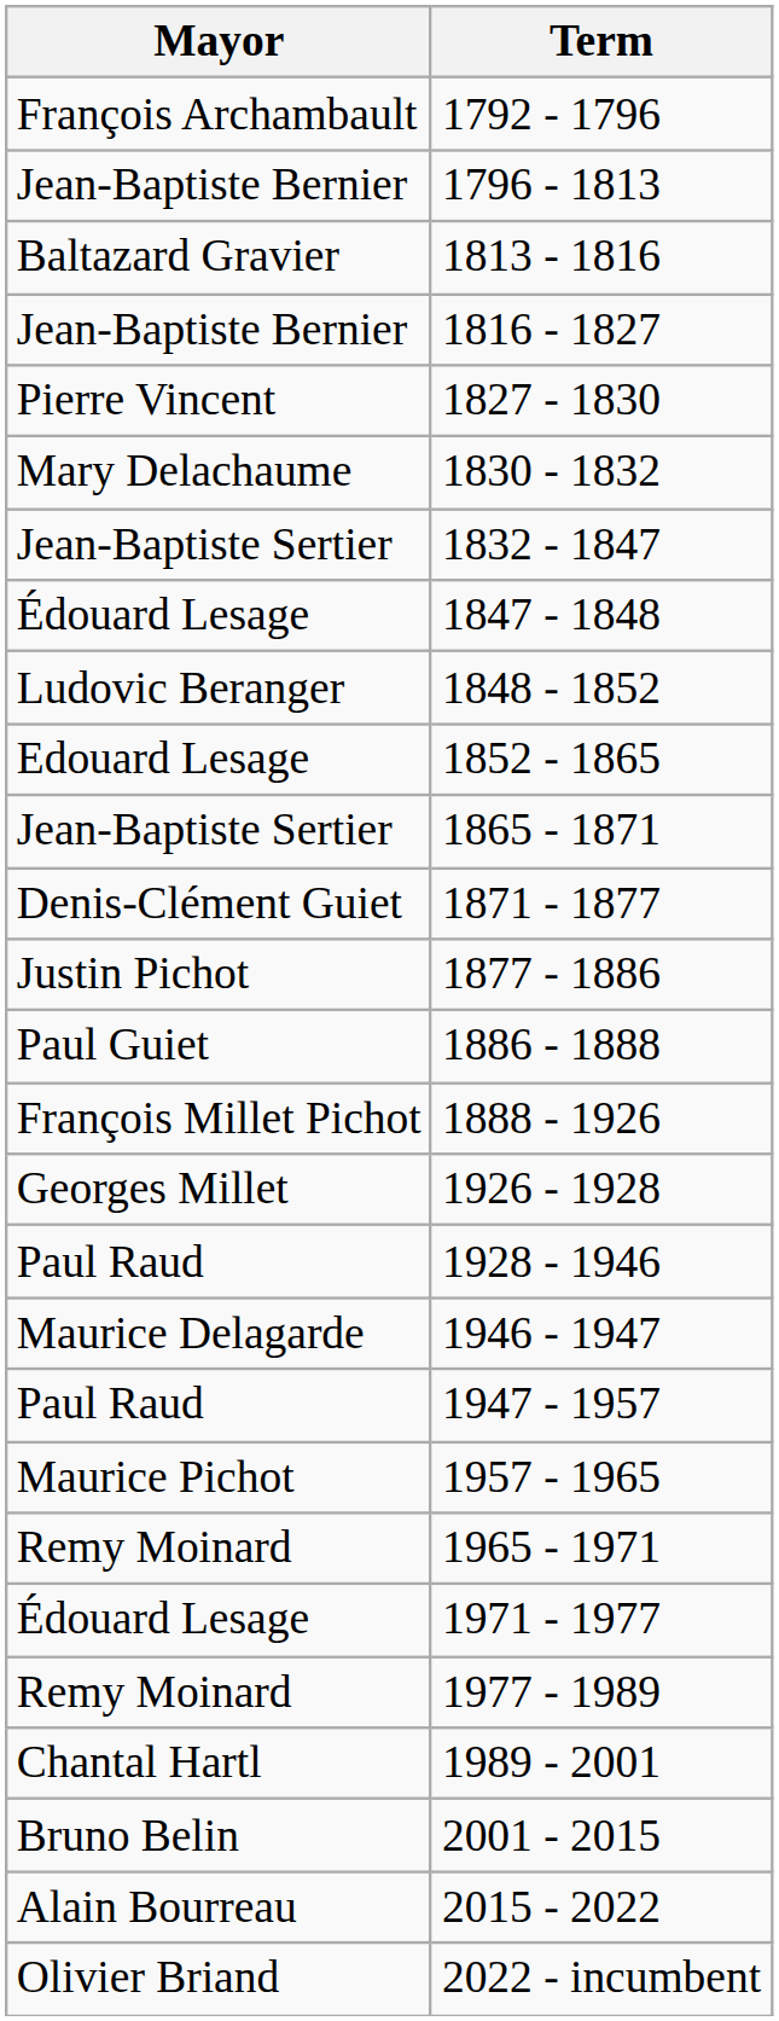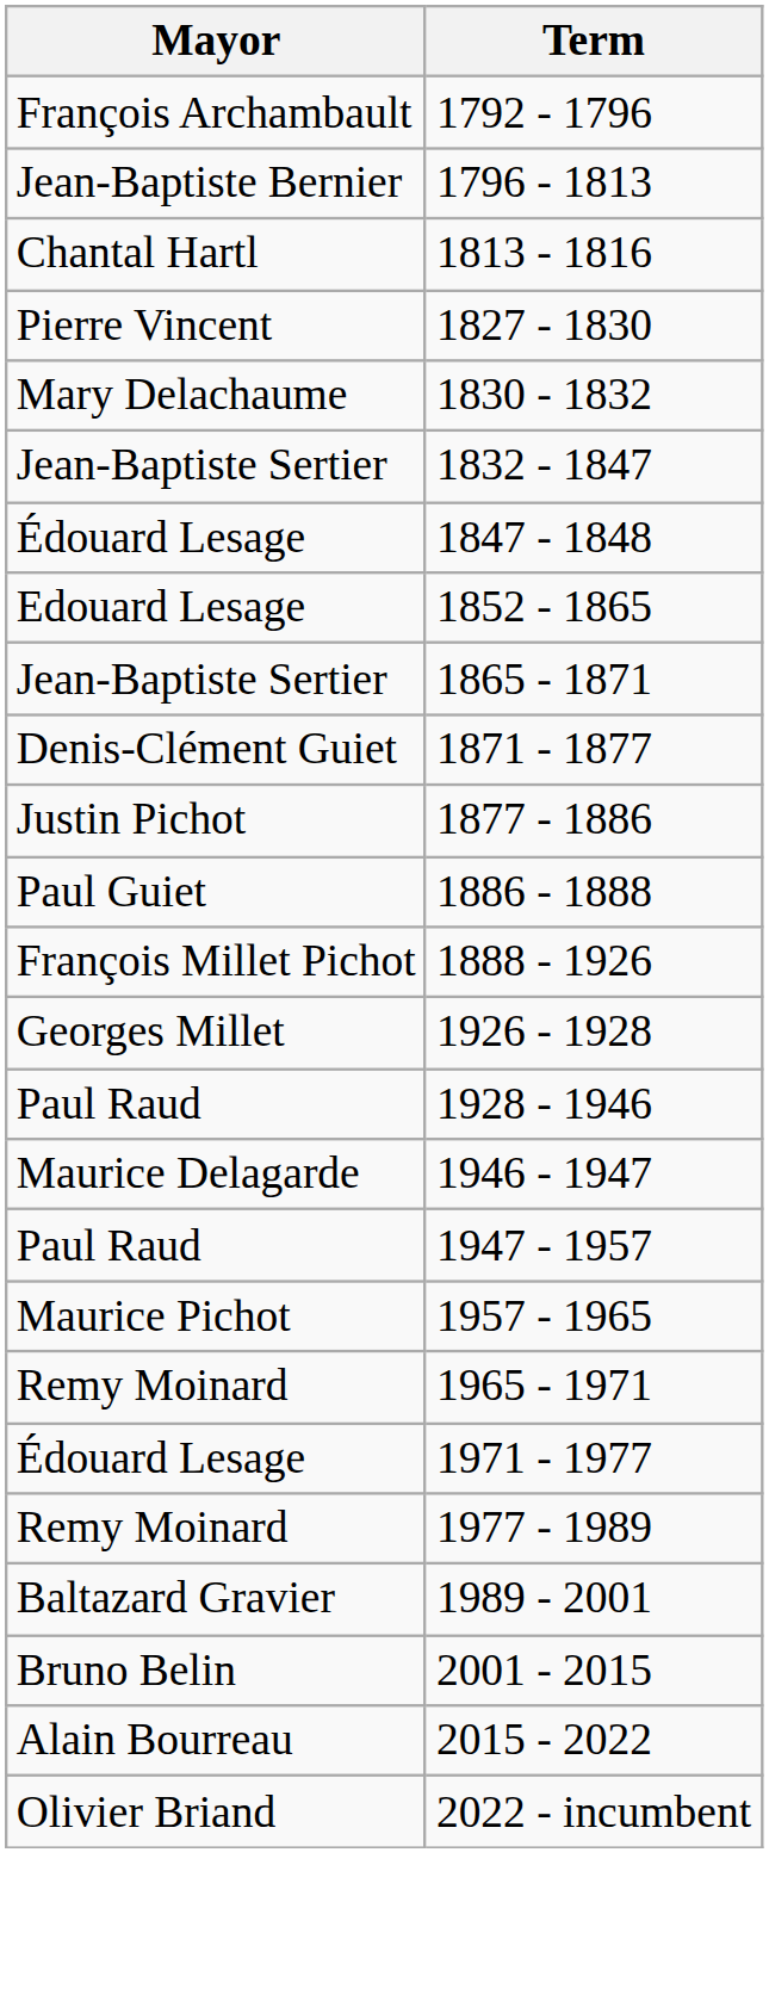 <table class="wikitable">
 <tr>
 <th>Mayor</th>
 <th>Term</th>
 </tr>
 <tr>
 <td>François Archambault</td>
 <td>1792 - 1796</td>
 </tr>
 <tr>
 <td>Jean-Baptiste Bernier</td>
 <td>1796 - 1813</td>
 </tr>
 <tr>
-<td>Baltazard Gravier</td>
+<td>Chantal Hartl</td>
 <td>1813 - 1816</td>
-</tr>
-<tr>
-<td>Jean-Baptiste Bernier</td>
-<td>1816 - 1827</td>
 </tr>
 <tr>
 <td>Pierre Vincent</td>
 <td>1827 - 1830</td>
 </tr>
 <tr>
 <td>Mary Delachaume</td>
 <td>1830 - 1832</td>
 </tr>
 <tr>
 <td>Jean-Baptiste Sertier</td>
 <td>1832 - 1847</td>
 </tr>
 <tr>
 <td>Édouard Lesage</td>
 <td>1847 - 1848</td>
-</tr>
-<tr>
-<td>Ludovic Beranger</td>
-<td>1848 - 1852</td>
 </tr>
 <tr>
 <td>Edouard Lesage</td>
 <td>1852 - 1865</td>
 </tr>
 <tr>
 <td>Jean-Baptiste Sertier</td>
 <td>1865 - 1871</td>
 </tr>
 <tr>
 <td>Denis-Clément Guiet</td>
 <td>1871 - 1877</td>
 </tr>
 <tr>
 <td>Justin Pichot</td>
 <td>1877 - 1886</td>
 </tr>
 <tr>
 <td>Paul Guiet</td>
 <td>1886 - 1888</td>
 </tr>
 <tr>
 <td>François Millet Pichot</td>
 <td>1888 - 1926</td>
 </tr>
 <tr>
 <td>Georges Millet</td>
 <td>1926 - 1928</td>
 </tr>
 <tr>
 <td>Paul Raud</td>
 <td>1928 - 1946</td>
 </tr>
 <tr>
 <td>Maurice Delagarde</td>
 <td>1946 - 1947</td>
 </tr>
 <tr>
 <td>Paul Raud</td>
 <td>1947 - 1957</td>
 </tr>
 <tr>
 <td>Maurice Pichot</td>
 <td>1957 - 1965</td>
 </tr>
 <tr>
 <td>Remy Moinard</td>
 <td>1965 - 1971</td>
 </tr>
 <tr>
 <td>Édouard Lesage</td>
 <td>1971 - 1977</td>
 </tr>
 <tr>
 <td>Remy Moinard</td>
 <td>1977 - 1989</td>
 </tr>
 <tr>
-<td>Chantal Hartl</td>
+<td>Baltazard Gravier</td>
 <td>1989 - 2001</td>
 </tr>
 <tr>
 <td>Bruno Belin</td>
 <td>2001 - 2015</td>
 </tr>
 <tr>
 <td>Alain Bourreau</td>
 <td>2015 - 2022</td>
 </tr>
 <tr>
 <td>Olivier Briand</td>
 <td>2022 - incumbent</td>
 </tr>
 </table>
